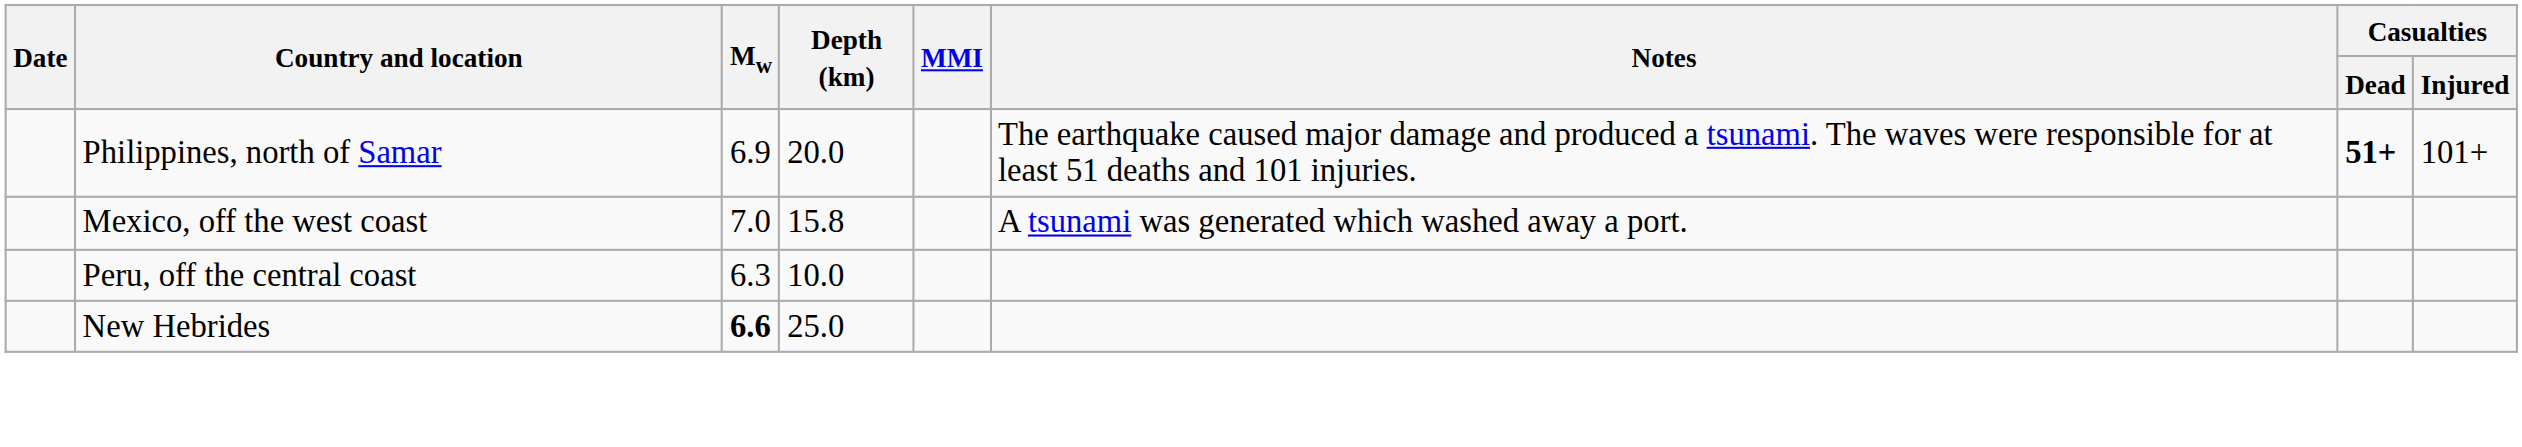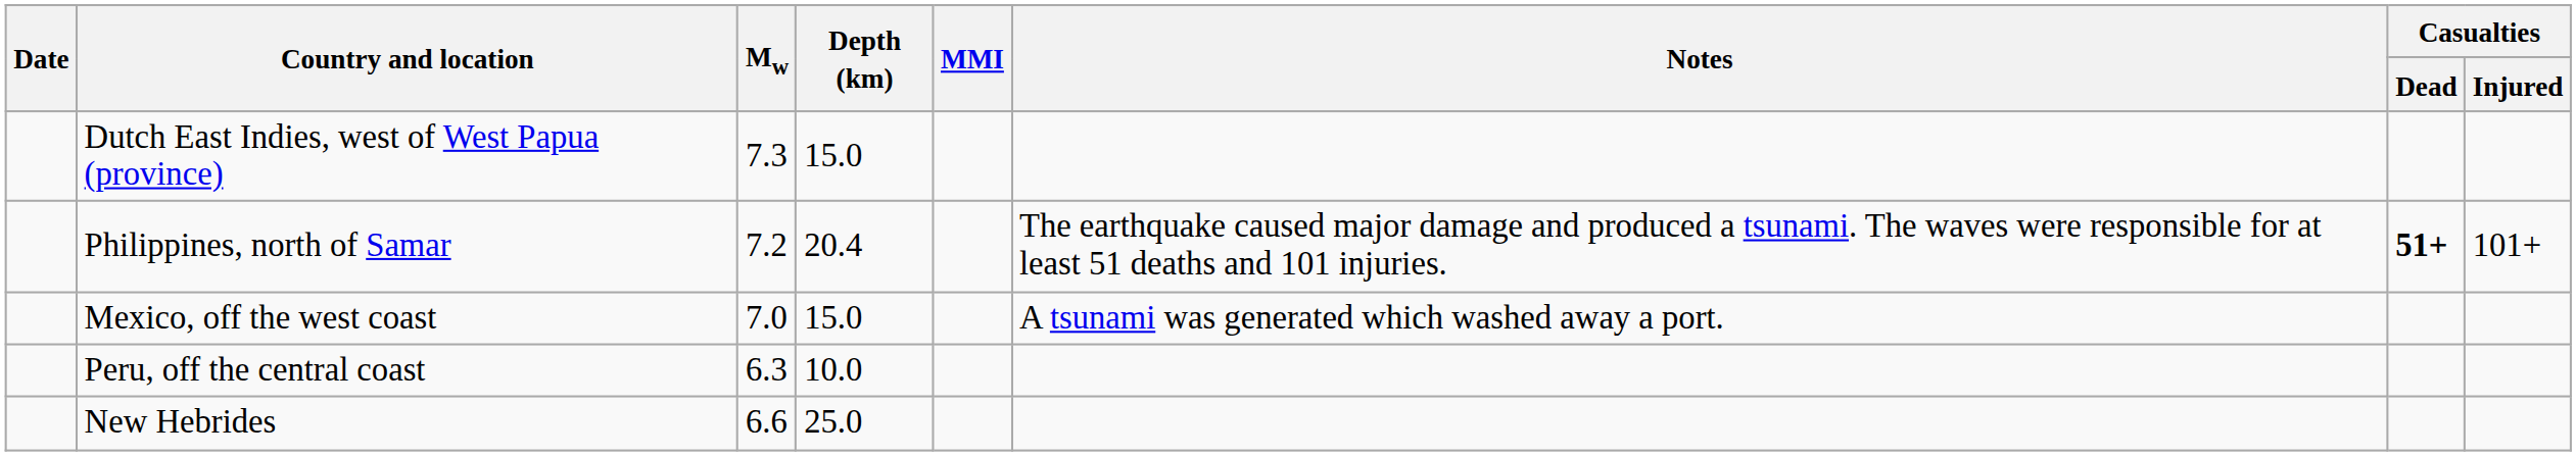 <table class="wikitable sortable sort-under" style="border:1px black; margin-left:1em;">
 <tr>
 <th rowspan="2"><small>Date</small></th>
 <th rowspan="2" style="width: 310px"><small>Country and location</small></th>
 <th rowspan="2"><small>M<sub>w</sub></small></th>
 <th rowspan="2"><small>Depth (km)</small></th>
 <th rowspan="2"><small><a href='#'>MMI</a></small></th>
 <th rowspan="2" class="unsortable"><small>Notes</small></th>
 <th colspan="2"><small>Casualties</small></th>
 </tr>
 <tr>
 <th><small>Dead</small></th>
 <th><small>Injured</small></th>
 </tr>
 <tr>
 <td></td>
+<td>Dutch East Indies, west of <a href='#'>West Papua (province)</a></td>
+<td>7.3</td>
+<td>15.0</td>
+<td></td>
+<td></td>
+<td></td>
+<td></td>
+</tr>
+<tr>
+<td></td>
 <td>Philippines, north of <a href='#'>Samar</a></td>
-<td>6.9</td>
-<td>20.0</td>
+<td>7.2</td>
+<td>20.4</td>
 <td></td>
 <td>The earthquake caused major damage and produced a <a href='#'>tsunami</a>. The waves were responsible for at least 51 deaths and 101 injuries.</td>
 <td><strong>51+</strong></td>
 <td>101+</td>
 </tr>
 <tr>
 <td></td>
 <td>Mexico, off the west coast</td>
 <td>7.0</td>
-<td>15.8</td>
+<td>15.0</td>
 <td></td>
 <td>A <a href='#'>tsunami</a> was generated which washed away a port.</td>
 <td></td>
 <td></td>
 </tr>
 <tr>
 <td></td>
 <td>Peru, off the central coast</td>
 <td>6.3</td>
 <td>10.0</td>
 <td></td>
 <td></td>
 <td></td>
 <td></td>
 </tr>
 <tr>
 <td></td>
 <td>New Hebrides</td>
-<td><strong>6.6</strong></td>
+<td>6.6</td>
 <td>25.0</td>
 <td></td>
 <td></td>
 <td></td>
 <td></td>
 </tr>
 </table>
